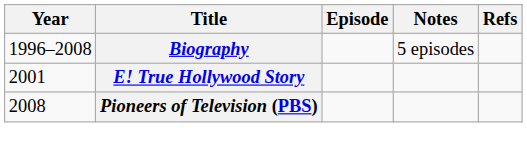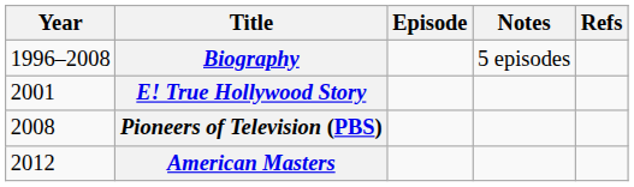 <table class="wikitable sortable">
 <tr>
 <th>Year</th>
 <th>Title</th>
 <th>Episode</th>
 <th class="unsortable">Notes</th>
 <th class="unsortable">Refs</th>
 </tr>
 <tr>
 <td>1996–2008</td>
 <th scope="row"><em><a href='#'>Biography</a></em></th>
 <td></td>
 <td>5 episodes</td>
 <td></td>
 </tr>
 <tr>
 <td>2001</td>
 <th scope="row"><em><a href='#'>E! True Hollywood Story</a></em></th>
 <td></td>
 <td></td>
 <td></td>
 </tr>
 <tr>
 <td>2008</td>
 <th scope="row"><em>Pioneers of Television</em> (<a href='#'>PBS</a>)</th>
 <td></td>
 <td></td>
 <td></td>
 </tr>
+<tr>
+<td>2012</td>
+<th scope="row"><em><a href='#'>American Masters</a></em></th>
+<td></td>
+<td></td>
+<td></td>
+</tr>
 </table>
